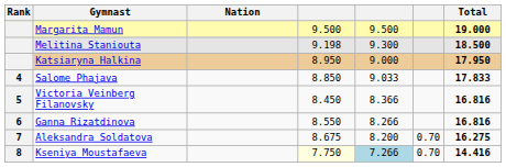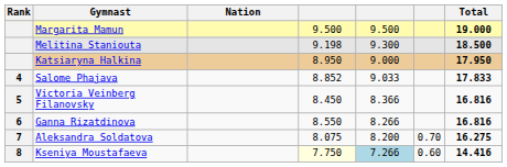 <table class="wikitable sortable" style="text-align:center; font-size:85%">
 <tr>
 <th scope="col" style="width:20px;">Rank</th>
 <th ! scope="col" style="width:170px;">Gymnast</th>
 <th ! scope="col" style="width:120px;">Nation</th>
 <th ! scope="col" style="width:60px;"></th>
 <th ! scope="col" style="width:60px;"></th>
 <th ! scope="col" style="width:30px;"></th>
 <th ! scope="col" style="width:60px;">Total</th>
 </tr>
 <tr bgcolor=fffcaf>
 <th scope=row></th>
 <td align=left><a href='#'>Margarita Mamun</a></td>
 <td style="text-align:left;"></td>
 <td>9.500</td>
 <td>9.500</td>
 <td></td>
 <td><strong>19.000</strong></td>
 </tr>
 <tr bgcolor=e5e5e5>
 <th scope=row></th>
 <td align=left><a href='#'>Melitina Staniouta</a></td>
 <td style="text-align:left;"></td>
 <td>9.198</td>
 <td>9.300</td>
 <td></td>
 <td><strong>18.500</strong></td>
 </tr>
 <tr bgcolor=eecc99>
 <th scope=row></th>
 <td align=left><a href='#'>Katsiaryna Halkina</a></td>
 <td style="text-align:left;"></td>
 <td>8.950</td>
 <td>9.000</td>
 <td></td>
 <td><strong>17.950</strong></td>
 </tr>
 <tr>
 <th scope=row>4</th>
 <td align=left><a href='#'>Salome Phajava</a></td>
 <td style="text-align:left;"></td>
-<td>8.850</td>
+<td>8.852</td>
 <td>9.033</td>
 <td></td>
 <td><strong>17.833</strong></td>
 </tr>
 <tr>
 <th scope=row>5</th>
 <td align=left><a href='#'>Victoria Veinberg Filanovsky</a></td>
 <td style="text-align:left;"></td>
 <td>8.450</td>
 <td>8.366</td>
 <td></td>
 <td><strong>16.816</strong></td>
 </tr>
 <tr>
 <th scope=row>6</th>
 <td align=left><a href='#'>Ganna Rizatdinova</a></td>
 <td style="text-align:left;"></td>
 <td>8.550</td>
 <td>8.266</td>
 <td></td>
 <td><strong>16.816</strong></td>
 </tr>
 <tr>
 <th scope=row>7</th>
 <td align=left><a href='#'>Aleksandra Soldatova</a></td>
 <td style="text-align:left;"></td>
-<td>8.675</td>
+<td>8.075</td>
 <td>8.200</td>
 <td>0.70</td>
 <td><strong>16.275</strong></td>
 </tr>
 <tr>
 <th scope=row>8</th>
 <td align=left><a href='#'>Kseniya Moustafaeva</a></td>
 <td style="text-align:left;"></td>
 <td style="background: lightyellow;">7.750</td>
 <td style="background: lightblue;">7.266</td>
-<td>0.70</td>
+<td>0.60</td>
 <td><strong>14.416</strong></td>
 </tr>
 </table>
